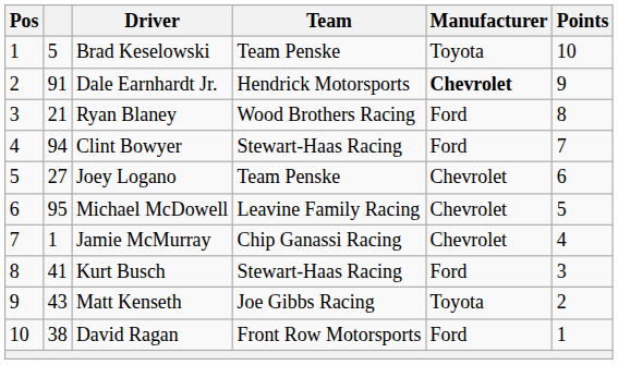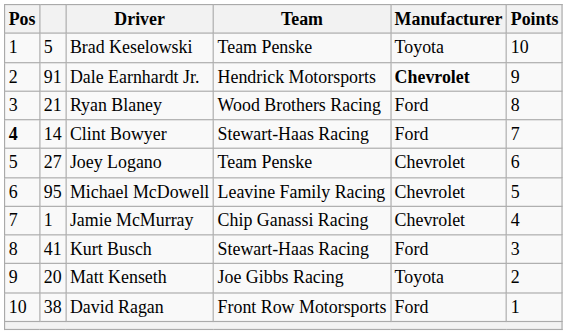 <table class="wikitable" style="font-size:98%">
 <tr>
 <th>Pos</th>
 <th></th>
 <th>Driver</th>
 <th>Team</th>
 <th>Manufacturer</th>
 <th>Points</th>
 </tr>
 <tr>
 <td>1</td>
 <td>5</td>
 <td>Brad Keselowski</td>
 <td>Team Penske</td>
 <td>Toyota</td>
 <td>10</td>
 </tr>
 <tr>
 <td>2</td>
 <td>91</td>
 <td>Dale Earnhardt Jr.</td>
 <td>Hendrick Motorsports</td>
 <td><strong>Chevrolet</strong></td>
 <td>9</td>
 </tr>
 <tr>
 <td>3</td>
 <td>21</td>
 <td>Ryan Blaney</td>
 <td>Wood Brothers Racing</td>
 <td>Ford</td>
 <td>8</td>
 </tr>
 <tr>
-<td>4</td>
-<td>94</td>
+<td><strong>4</strong></td>
+<td>14</td>
 <td>Clint Bowyer</td>
 <td>Stewart-Haas Racing</td>
 <td>Ford</td>
 <td>7</td>
 </tr>
 <tr>
 <td>5</td>
 <td>27</td>
 <td>Joey Logano</td>
 <td>Team Penske</td>
 <td>Chevrolet</td>
 <td>6</td>
 </tr>
 <tr>
 <td>6</td>
 <td>95</td>
 <td>Michael McDowell</td>
 <td>Leavine Family Racing</td>
 <td>Chevrolet</td>
 <td>5</td>
 </tr>
 <tr>
 <td>7</td>
 <td>1</td>
 <td>Jamie McMurray</td>
 <td>Chip Ganassi Racing</td>
 <td>Chevrolet</td>
 <td>4</td>
 </tr>
 <tr>
 <td>8</td>
 <td>41</td>
 <td>Kurt Busch</td>
 <td>Stewart-Haas Racing</td>
 <td>Ford</td>
 <td>3</td>
 </tr>
 <tr>
 <td>9</td>
-<td>43</td>
+<td>20</td>
 <td>Matt Kenseth</td>
 <td>Joe Gibbs Racing</td>
 <td>Toyota</td>
 <td>2</td>
 </tr>
 <tr>
 <td>10</td>
 <td>38</td>
 <td>David Ragan</td>
 <td>Front Row Motorsports</td>
 <td>Ford</td>
 <td>1</td>
 </tr>
 <tr>
 <th colspan="6"></th>
 </tr>
 </table>
